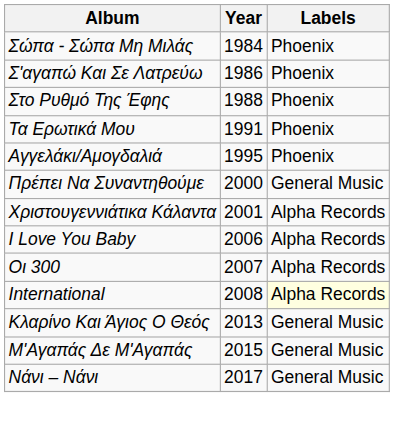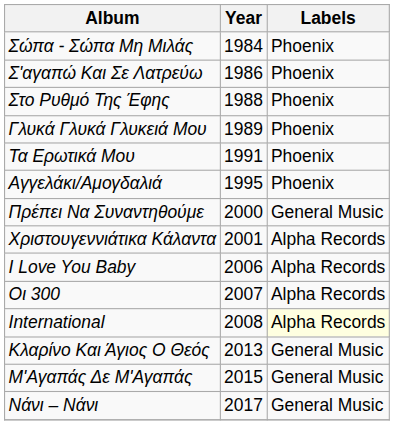 <table class="wikitable" border="1">
 <tr>
 <th>Album</th>
 <th>Year</th>
 <th>Labels</th>
 </tr>
 <tr>
 <td><em>Σώπα - Σώπα Μη Μιλάς</em></td>
 <td>1984</td>
 <td>Phoenix</td>
 </tr>
 <tr>
 <td><em>Σ'αγαπώ Και Σε Λατρεύω</em></td>
 <td>1986</td>
 <td>Phoenix</td>
 </tr>
 <tr>
 <td><em>Στο Ρυθμό Της Έφης</em></td>
 <td>1988</td>
+<td>Phoenix</td>
+</tr>
+<tr>
+<td><em>Γλυκά Γλυκά Γλυκειά Μου</em></td>
+<td>1989</td>
 <td>Phoenix</td>
 </tr>
 <tr>
 <td><em>Τα Ερωτικά Μου</em></td>
 <td>1991</td>
 <td>Phoenix</td>
 </tr>
 <tr>
 <td><em>Αγγελάκι/Αμογδαλιά</em></td>
 <td>1995</td>
 <td>Phoenix</td>
 </tr>
 <tr>
 <td><em>Πρέπει Να Συναντηθούμε </em></td>
 <td>2000</td>
 <td>General Music</td>
 </tr>
 <tr>
 <td><em>Χριστουγεννιάτικα Κάλαντα</em></td>
 <td>2001</td>
 <td>Alpha Records</td>
 </tr>
 <tr>
 <td><em>I Love You Baby</em></td>
 <td>2006</td>
 <td>Alpha Records</td>
 </tr>
 <tr>
 <td><em>Οι 300</em></td>
 <td>2007</td>
 <td>Alpha Records</td>
 </tr>
 <tr>
 <td><em>International</em></td>
 <td>2008</td>
 <td style="background: lightyellow;">Alpha Records</td>
 </tr>
 <tr>
 <td><em>Κλαρίνο Και Άγιος Ο Θεός</em></td>
 <td>2013</td>
 <td>General Music</td>
 </tr>
 <tr>
 <td><em>Μ'Αγαπάς Δε Μ'Αγαπάς</em></td>
 <td>2015</td>
 <td>General Music</td>
 </tr>
 <tr>
 <td><em>Νάνι – Νάνι</em></td>
 <td>2017</td>
 <td>General Music</td>
 </tr>
 <tr>
 </tr>
 </table>
